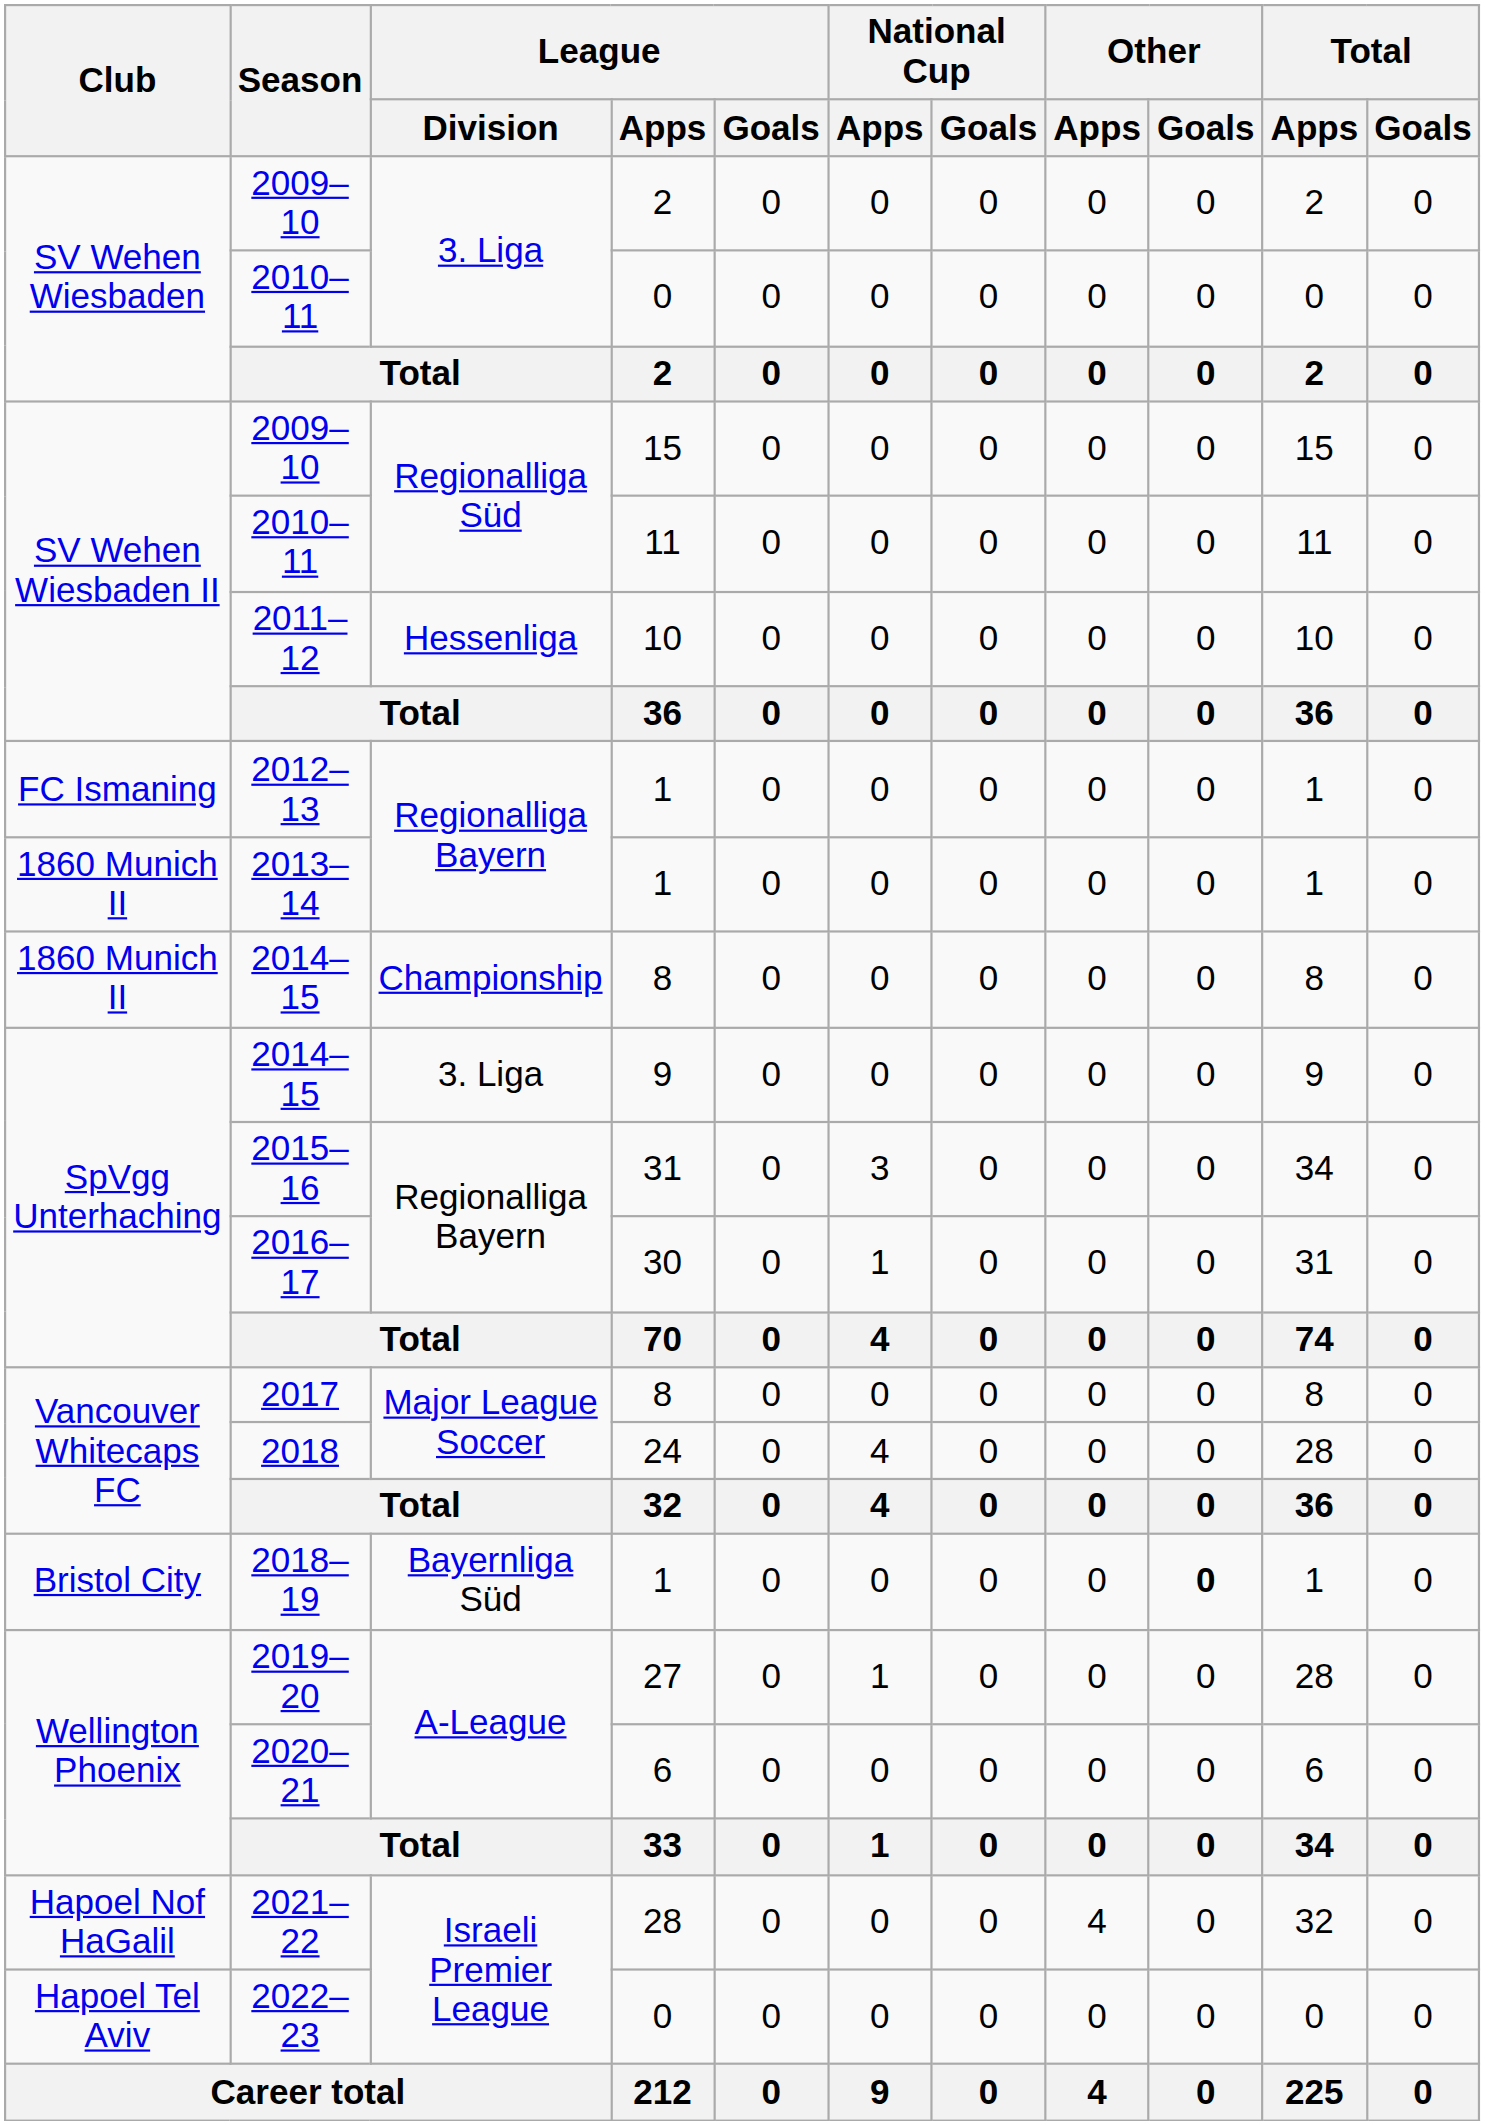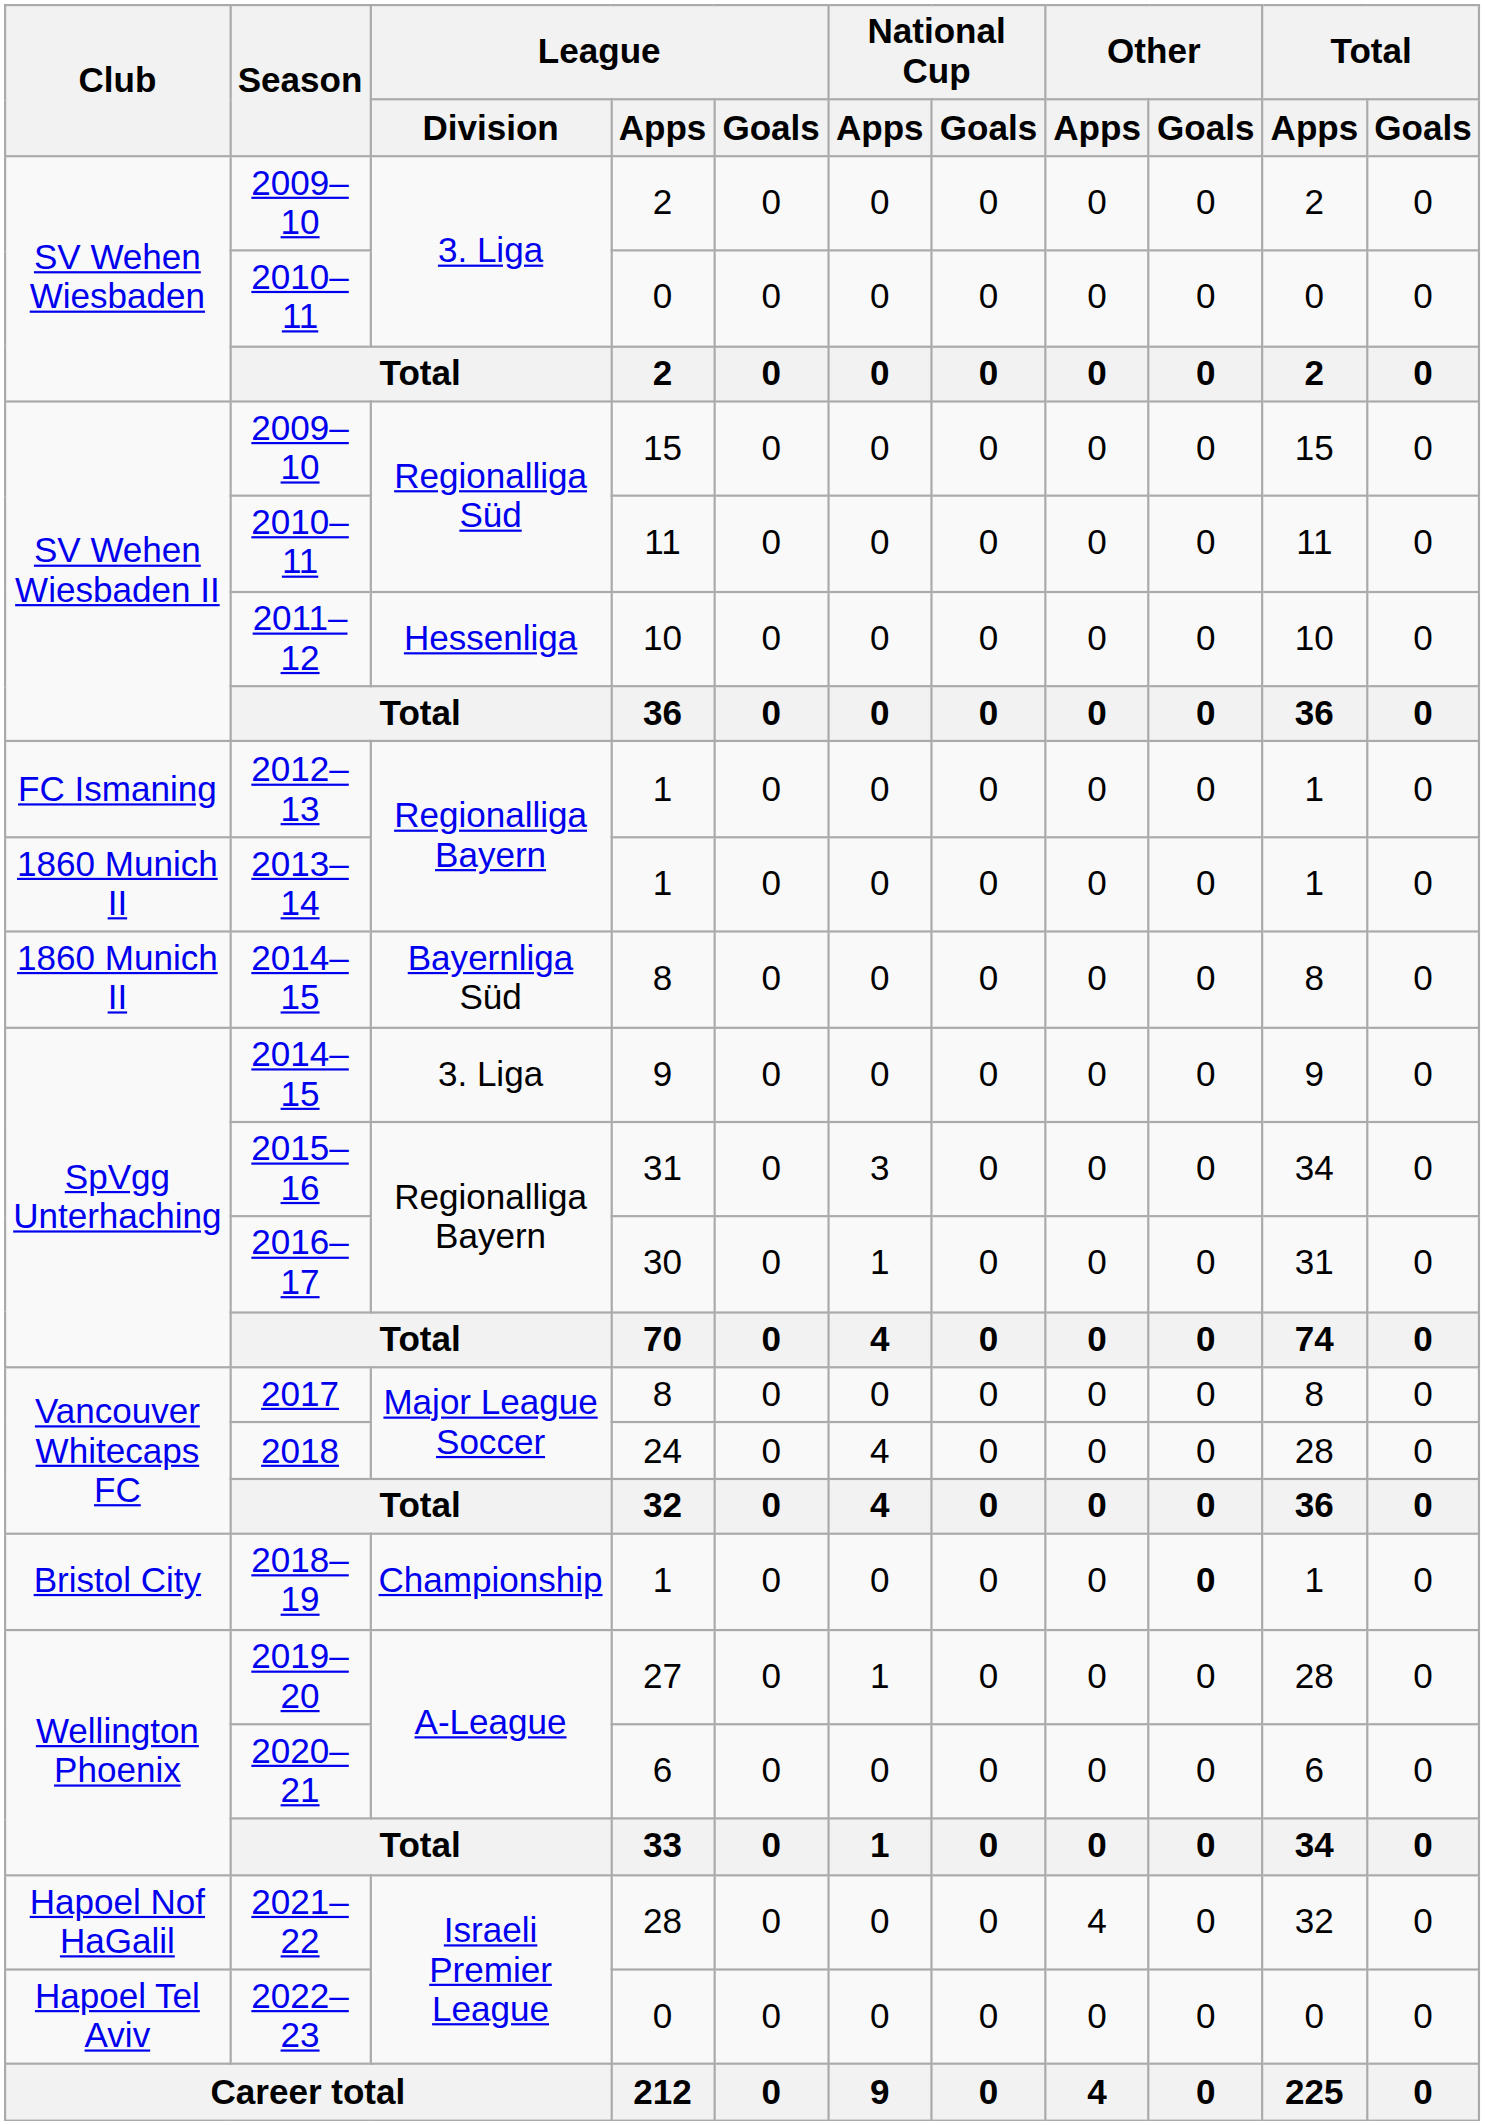 <table class="wikitable" style="text-align: center">
 <tr>
 <th rowspan="2">Club</th>
 <th rowspan="2">Season</th>
 <th colspan="3">League</th>
 <th colspan="2">National Cup</th>
 <th colspan="2">Other</th>
 <th colspan="2">Total</th>
 </tr>
 <tr>
 <th>Division</th>
 <th>Apps</th>
 <th>Goals</th>
 <th>Apps</th>
 <th>Goals</th>
 <th>Apps</th>
 <th>Goals</th>
 <th>Apps</th>
 <th>Goals</th>
 </tr>
 <tr>
 <td rowspan="3"><a href='#'>SV Wehen Wiesbaden</a></td>
 <td><a href='#'>2009–10</a></td>
 <td rowspan="2"><a href='#'>3. Liga</a></td>
 <td>2</td>
 <td>0</td>
 <td>0</td>
 <td>0</td>
 <td>0</td>
 <td>0</td>
 <td>2</td>
 <td>0</td>
 </tr>
 <tr>
 <td><a href='#'>2010–11</a></td>
 <td>0</td>
 <td>0</td>
 <td>0</td>
 <td>0</td>
 <td>0</td>
 <td>0</td>
 <td>0</td>
 <td>0</td>
 </tr>
 <tr>
 <th colspan="2">Total</th>
 <th>2</th>
 <th>0</th>
 <th>0</th>
 <th>0</th>
 <th>0</th>
 <th>0</th>
 <th>2</th>
 <th>0</th>
 </tr>
 <tr>
 <td rowspan="4"><a href='#'>SV Wehen Wiesbaden II</a></td>
 <td><a href='#'>2009–10</a></td>
 <td rowspan="2"><a href='#'>Regionalliga Süd</a></td>
 <td>15</td>
 <td>0</td>
 <td>0</td>
 <td>0</td>
 <td>0</td>
 <td>0</td>
 <td>15</td>
 <td>0</td>
 </tr>
 <tr>
 <td><a href='#'>2010–11</a></td>
 <td>11</td>
 <td>0</td>
 <td>0</td>
 <td>0</td>
 <td>0</td>
 <td>0</td>
 <td>11</td>
 <td>0</td>
 </tr>
 <tr>
 <td><a href='#'>2011–12</a></td>
 <td><a href='#'>Hessenliga</a></td>
 <td>10</td>
 <td>0</td>
 <td>0</td>
 <td>0</td>
 <td>0</td>
 <td>0</td>
 <td>10</td>
 <td>0</td>
 </tr>
 <tr>
 <th colspan="2">Total</th>
 <th>36</th>
 <th>0</th>
 <th>0</th>
 <th>0</th>
 <th>0</th>
 <th>0</th>
 <th>36</th>
 <th>0</th>
 </tr>
 <tr>
 <td><a href='#'>FC Ismaning</a></td>
 <td><a href='#'>2012–13</a></td>
 <td rowspan="2"><a href='#'>Regionalliga Bayern</a></td>
 <td>1</td>
 <td>0</td>
 <td>0</td>
 <td>0</td>
 <td>0</td>
 <td>0</td>
 <td>1</td>
 <td>0</td>
 </tr>
 <tr>
 <td><a href='#'>1860 Munich II</a></td>
 <td><a href='#'>2013–14</a></td>
 <td>1</td>
 <td>0</td>
 <td>0</td>
 <td>0</td>
 <td>0</td>
 <td>0</td>
 <td>1</td>
 <td>0</td>
 </tr>
 <tr>
 <td><a href='#'>1860 Munich II</a></td>
 <td><a href='#'>2014–15</a></td>
-<td><a href='#'>Championship</a></td>
+<td><a href='#'>Bayernliga</a> Süd</td>
 <td>8</td>
 <td>0</td>
 <td>0</td>
 <td>0</td>
 <td>0</td>
 <td>0</td>
 <td>8</td>
 <td>0</td>
 </tr>
 <tr>
 <td rowspan="4"><a href='#'>SpVgg Unterhaching</a></td>
 <td><a href='#'>2014–15</a></td>
 <td>3. Liga</td>
 <td>9</td>
 <td>0</td>
 <td>0</td>
 <td>0</td>
 <td>0</td>
 <td>0</td>
 <td>9</td>
 <td>0</td>
 </tr>
 <tr>
 <td><a href='#'>2015–16</a></td>
 <td rowspan="2">Regionalliga Bayern</td>
 <td>31</td>
 <td>0</td>
 <td>3</td>
 <td>0</td>
 <td>0</td>
 <td>0</td>
 <td>34</td>
 <td>0</td>
 </tr>
 <tr>
 <td><a href='#'>2016–17</a></td>
 <td>30</td>
 <td>0</td>
 <td>1</td>
 <td>0</td>
 <td>0</td>
 <td>0</td>
 <td>31</td>
 <td>0</td>
 </tr>
 <tr>
 <th colspan="2">Total</th>
 <th>70</th>
 <th>0</th>
 <th>4</th>
 <th>0</th>
 <th>0</th>
 <th>0</th>
 <th>74</th>
 <th>0</th>
 </tr>
 <tr>
 <td rowspan="3"><a href='#'>Vancouver Whitecaps FC</a></td>
 <td><a href='#'>2017</a></td>
 <td rowspan="2"><a href='#'>Major League Soccer</a></td>
 <td>8</td>
 <td>0</td>
 <td>0</td>
 <td>0</td>
 <td>0</td>
 <td>0</td>
 <td>8</td>
 <td>0</td>
 </tr>
 <tr>
 <td><a href='#'>2018</a></td>
 <td>24</td>
 <td>0</td>
 <td>4</td>
 <td>0</td>
 <td>0</td>
 <td>0</td>
 <td>28</td>
 <td>0</td>
 </tr>
 <tr>
 <th colspan="2">Total</th>
 <th>32</th>
 <th>0</th>
 <th>4</th>
 <th>0</th>
 <th>0</th>
 <th>0</th>
 <th>36</th>
 <th>0</th>
 </tr>
 <tr>
 <td><a href='#'>Bristol City</a></td>
 <td><a href='#'>2018–19</a></td>
-<td><a href='#'>Bayernliga</a> Süd</td>
+<td><a href='#'>Championship</a></td>
 <td>1</td>
 <td>0</td>
 <td>0</td>
 <td>0</td>
 <td>0</td>
 <td><strong>0</strong></td>
 <td>1</td>
 <td>0</td>
 </tr>
 <tr>
 <td rowspan="3"><a href='#'>Wellington Phoenix</a></td>
 <td><a href='#'>2019–20</a></td>
 <td rowspan="2"><a href='#'>A-League</a></td>
 <td>27</td>
 <td>0</td>
 <td>1</td>
 <td>0</td>
 <td>0</td>
 <td>0</td>
 <td>28</td>
 <td>0</td>
 </tr>
 <tr>
 <td><a href='#'>2020–21</a></td>
 <td>6</td>
 <td>0</td>
 <td>0</td>
 <td>0</td>
 <td>0</td>
 <td>0</td>
 <td>6</td>
 <td>0</td>
 </tr>
 <tr>
 <th colspan="2">Total</th>
 <th>33</th>
 <th>0</th>
 <th>1</th>
 <th>0</th>
 <th>0</th>
 <th>0</th>
 <th>34</th>
 <th>0</th>
 </tr>
 <tr>
 <td><a href='#'>Hapoel Nof HaGalil</a></td>
 <td><a href='#'>2021–22</a></td>
 <td rowspan="2"><a href='#'>Israeli Premier League</a></td>
 <td>28</td>
 <td>0</td>
 <td>0</td>
 <td>0</td>
 <td>4</td>
 <td>0</td>
 <td>32</td>
 <td>0</td>
 </tr>
 <tr>
 <td><a href='#'>Hapoel Tel Aviv</a></td>
 <td><a href='#'>2022–23</a></td>
 <td>0</td>
 <td>0</td>
 <td>0</td>
 <td>0</td>
 <td>0</td>
 <td>0</td>
 <td>0</td>
 <td>0</td>
 </tr>
 <tr>
 <th colspan="3">Career total</th>
 <th>212</th>
 <th>0</th>
 <th>9</th>
 <th>0</th>
 <th>4</th>
 <th>0</th>
 <th>225</th>
 <th>0</th>
 </tr>
 </table>
